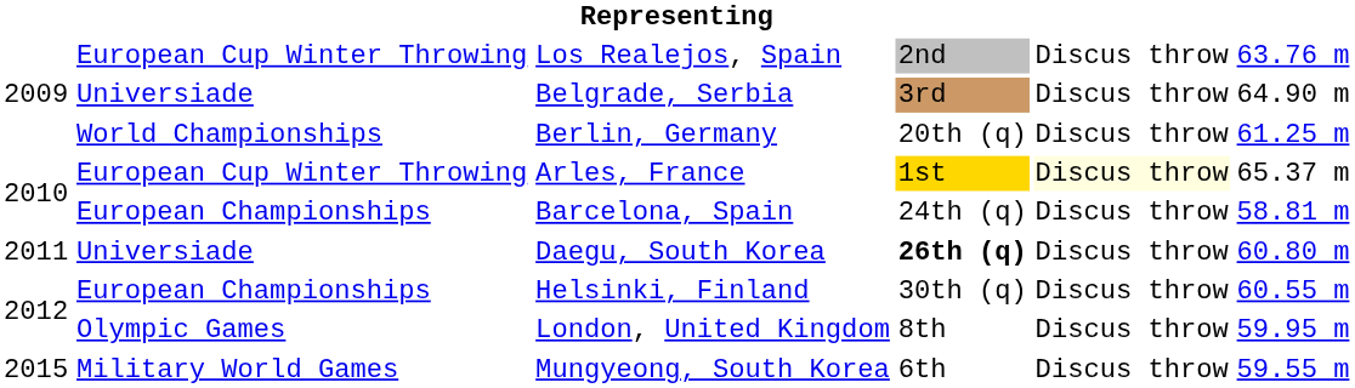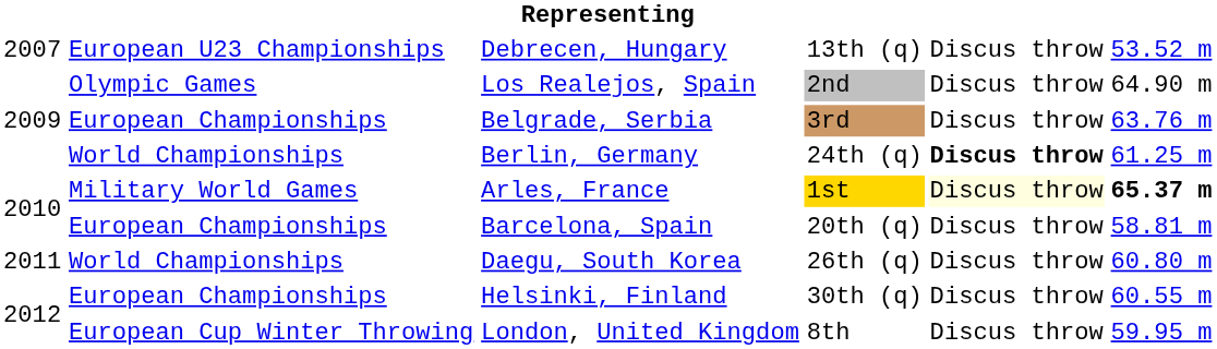 <table>
 <tr>
 <th colspan="6">Representing </th>
 </tr>
 <tr>
+<td>2007</td>
+<td><a href='#'>European U23 Championships</a></td>
+<td><a href='#'>Debrecen, Hungary</a></td>
+<td>13th (q)</td>
+<td>Discus throw</td>
+<td><a href='#'>53.52 m</a></td>
+</tr>
+<tr>
 <td rowspan=3>2009</td>
-<td><a href='#'>European Cup Winter Throwing</a></td>
+<td><a href='#'>Olympic Games</a></td>
 <td><a href='#'>Los Realejos</a>, <a href='#'>Spain</a></td>
 <td bgcolor=silver>2nd</td>
+<td>Discus throw</td>
+<td>64.90 m</td>
+</tr>
+<tr>
+<td><a href='#'>European Championships</a></td>
+<td><a href='#'>Belgrade, Serbia</a></td>
+<td bgcolor=cc9966>3rd</td>
 <td>Discus throw</td>
 <td><a href='#'>63.76 m</a></td>
 </tr>
 <tr>
-<td><a href='#'>Universiade</a></td>
-<td><a href='#'>Belgrade, Serbia</a></td>
-<td bgcolor=cc9966>3rd</td>
-<td>Discus throw</td>
-<td>64.90 m</td>
-</tr>
-<tr>
 <td><a href='#'>World Championships</a></td>
 <td><a href='#'>Berlin, Germany</a></td>
-<td>20th (q)</td>
-<td>Discus throw</td>
+<td>24th (q)</td>
+<td><strong>Discus throw</strong></td>
 <td><a href='#'>61.25 m</a></td>
 </tr>
 <tr>
 <td rowspan=2>2010</td>
-<td><a href='#'>European Cup Winter Throwing</a></td>
+<td><a href='#'>Military World Games</a></td>
 <td><a href='#'>Arles, France</a></td>
 <td bgcolor=gold>1st</td>
 <td style="background: lightyellow;">Discus throw</td>
-<td>65.37 m</td>
+<td><strong>65.37 m</strong></td>
 </tr>
 <tr>
 <td><a href='#'>European Championships</a></td>
 <td><a href='#'>Barcelona, Spain</a></td>
-<td>24th (q)</td>
+<td>20th (q)</td>
 <td>Discus throw</td>
 <td><a href='#'>58.81 m</a></td>
 </tr>
 <tr>
 <td>2011</td>
-<td><a href='#'>Universiade</a></td>
+<td><a href='#'>World Championships</a></td>
 <td><a href='#'>Daegu, South Korea</a></td>
-<td><strong>26th (q)</strong></td>
+<td>26th (q)</td>
 <td>Discus throw</td>
 <td><a href='#'>60.80 m</a></td>
 </tr>
 <tr>
 <td rowspan=2>2012</td>
 <td><a href='#'>European Championships</a></td>
 <td><a href='#'>Helsinki, Finland</a></td>
 <td>30th (q)</td>
 <td>Discus throw</td>
 <td><a href='#'>60.55 m</a></td>
 </tr>
 <tr>
-<td><a href='#'>Olympic Games</a></td>
+<td><a href='#'>European Cup Winter Throwing</a></td>
 <td><a href='#'>London</a>, <a href='#'>United Kingdom</a></td>
 <td>8th</td>
 <td>Discus throw</td>
 <td><a href='#'>59.95 m</a></td>
 </tr>
-<tr>
-<td>2015</td>
-<td><a href='#'>Military World Games</a></td>
-<td><a href='#'>Mungyeong, South Korea</a></td>
-<td>6th</td>
-<td>Discus throw</td>
-<td><a href='#'>59.55 m</a></td>
-</tr>
 </table>
